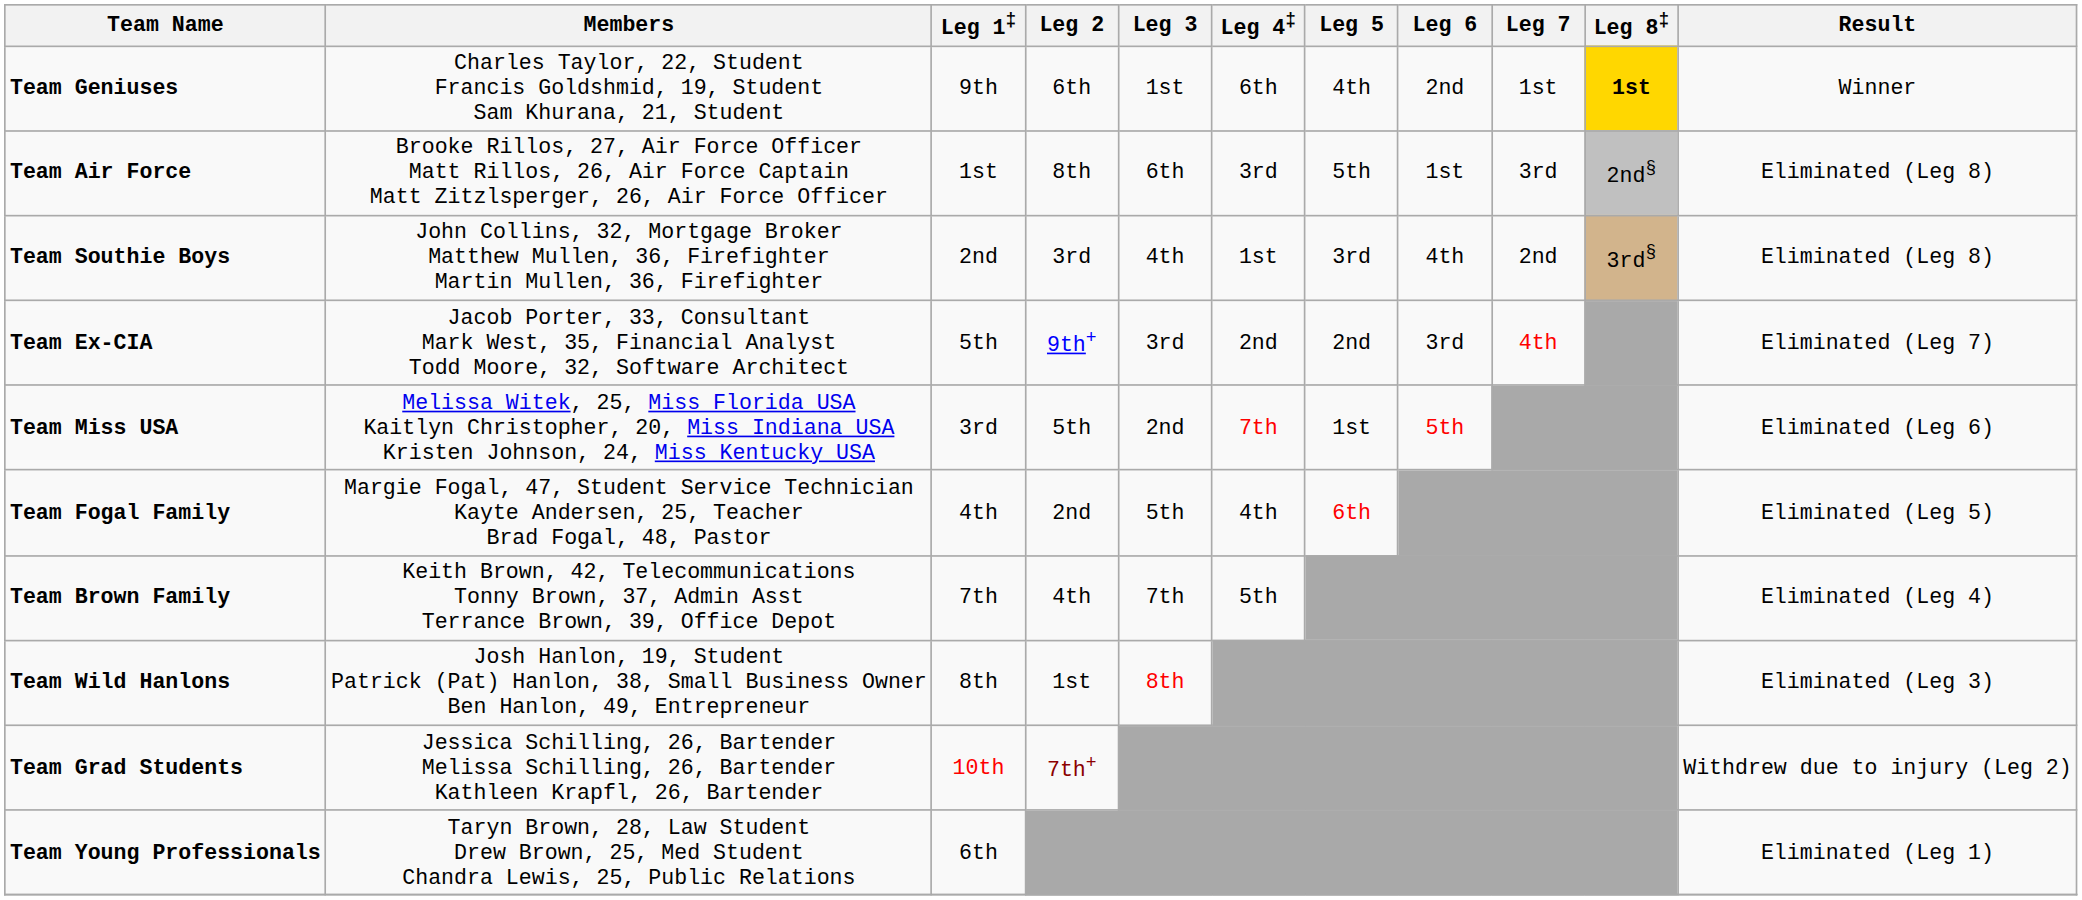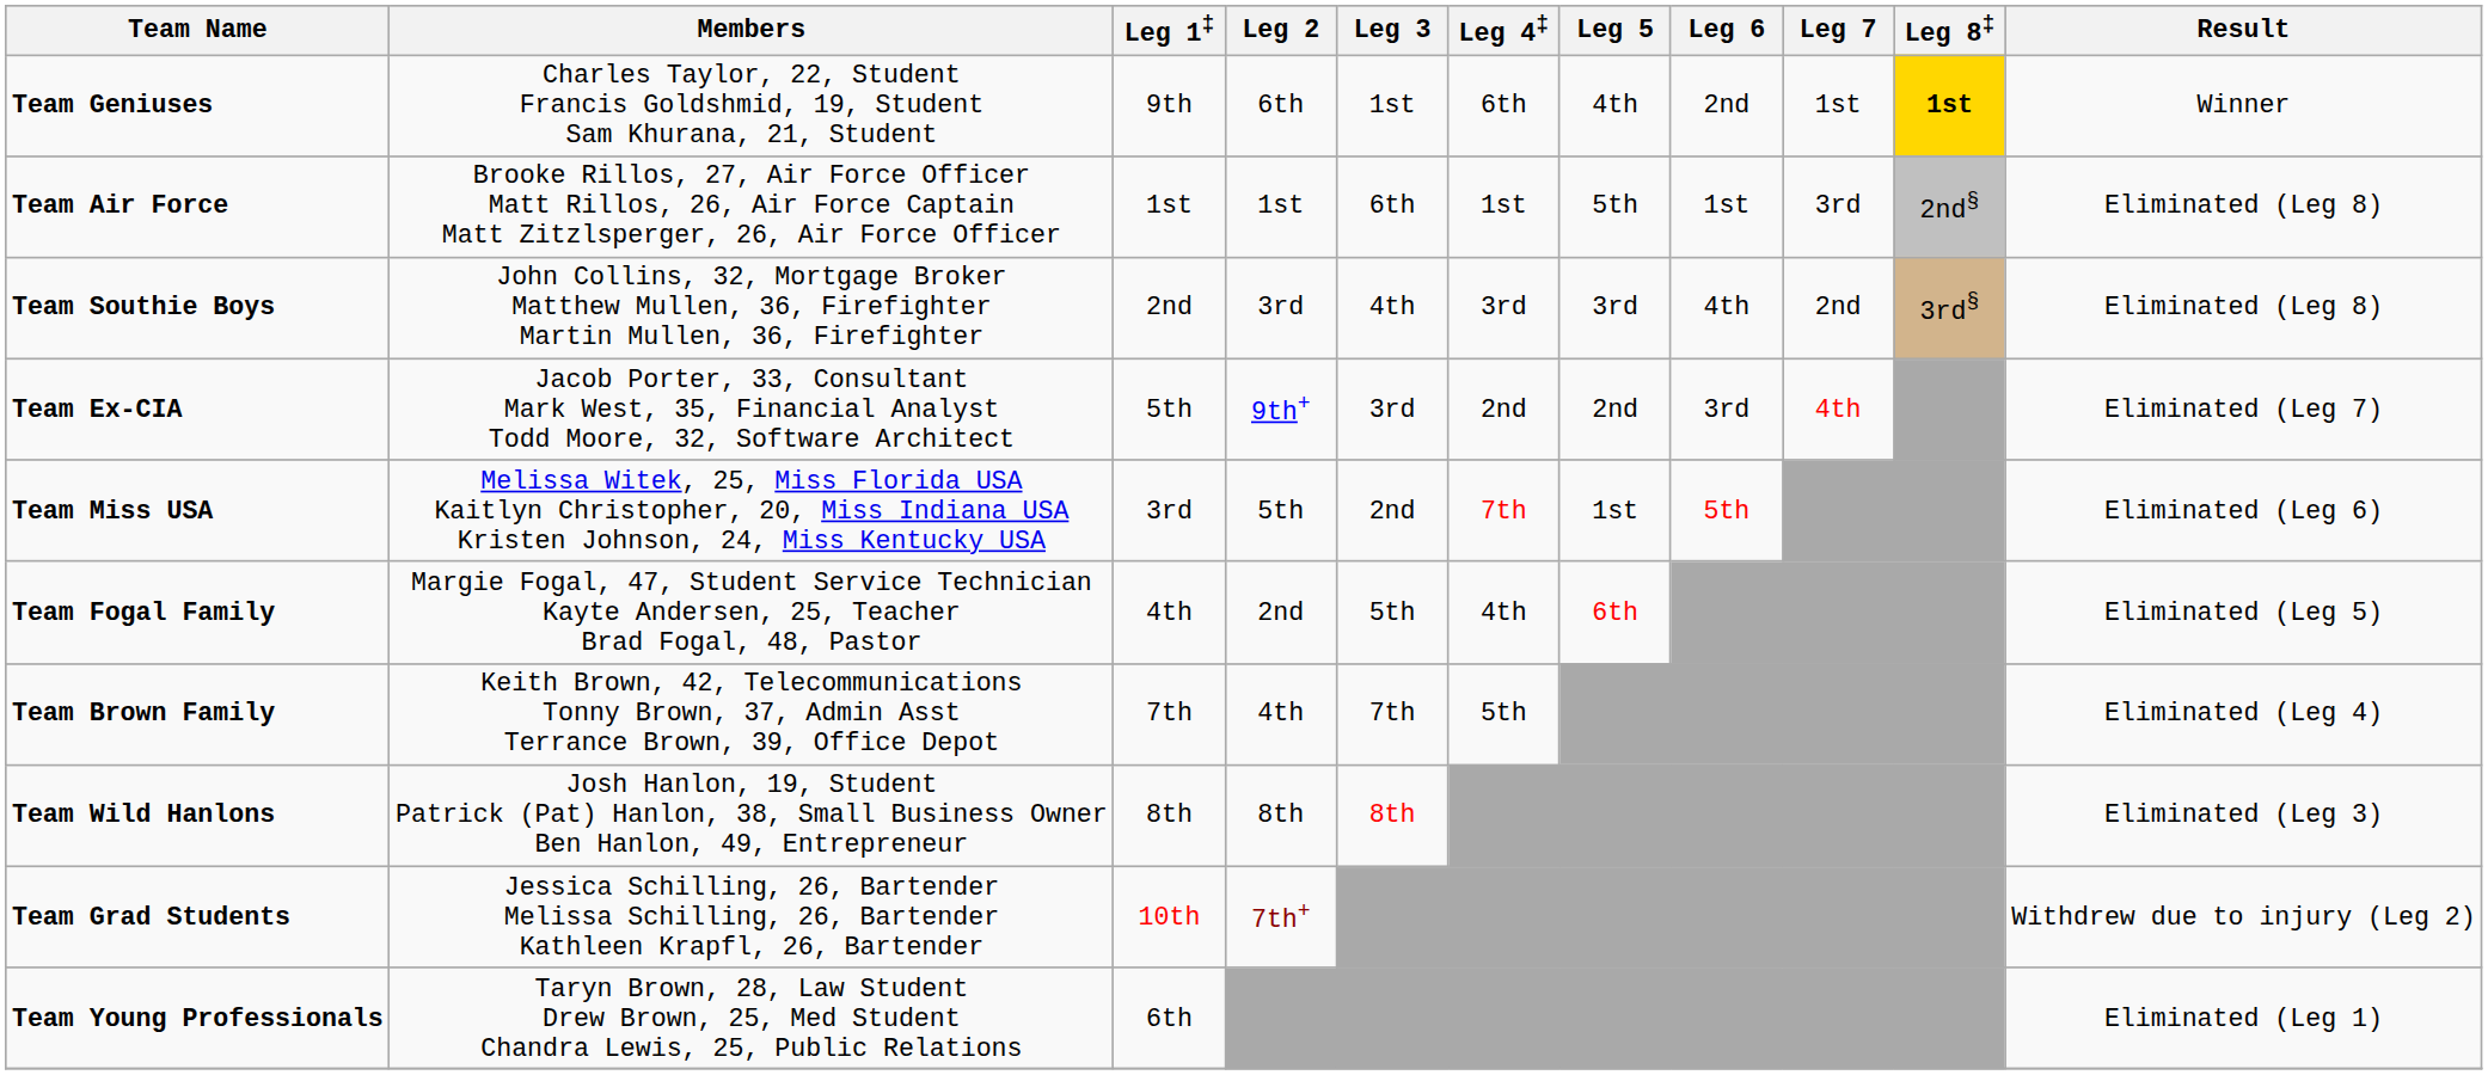 <table class="wikitable" style="text-align: center;">
 <tr>
 <th>Team Name</th>
 <th>Members</th>
 <th style="width: 50px;">Leg 1<span><sup>‡</sup></span></th>
 <th style="width: 50px;">Leg 2</th>
 <th style="width: 50px;">Leg 3</th>
 <th style="width: 50px;">Leg 4<span><sup>‡</sup></span></th>
 <th style="width: 50px;">Leg 5</th>
 <th style="width: 50px;">Leg 6</th>
 <th style="width: 50px;">Leg 7</th>
 <th style="width: 50px;">Leg 8<span><sup>‡</sup></span></th>
 <th>Result</th>
 </tr>
 <tr>
 <td align="left"><strong>Team Geniuses</strong></td>
 <td>Charles Taylor, 22, Student<br>Francis Goldshmid, 19, Student<br>Sam Khurana, 21, Student</td>
 <td>9th</td>
 <td>6th</td>
 <td>1st</td>
 <td>6th</td>
 <td>4th</td>
 <td>2nd</td>
 <td>1st</td>
 <td style="background:gold"><strong>1st</strong></td>
 <td>Winner</td>
 </tr>
 <tr>
 <td align="left"><strong>Team Air Force</strong></td>
 <td>Brooke Rillos, 27, Air Force Officer<br>Matt Rillos, 26, Air Force Captain<br>Matt Zitzlsperger, 26, Air Force Officer</td>
 <td>1st</td>
-<td>8th</td>
+<td>1st</td>
 <td>6th</td>
-<td>3rd</td>
+<td>1st</td>
 <td>5th</td>
 <td>1st</td>
 <td>3rd</td>
 <td style= "background:silver;">2nd<span><sup>§</sup></span></td>
 <td>Eliminated (Leg 8)</td>
 </tr>
 <tr>
 <td align="left"><strong>Team Southie Boys</strong></td>
 <td>John Collins, 32, Mortgage Broker<br>Matthew Mullen, 36, Firefighter<br>Martin Mullen, 36, Firefighter</td>
 <td>2nd</td>
 <td>3rd</td>
 <td>4th</td>
-<td>1st</td>
+<td>3rd</td>
 <td>3rd</td>
 <td>4th</td>
 <td>2nd</td>
 <td style="background:tan;">3rd<span><sup>§</sup></span></td>
 <td>Eliminated (Leg 8)</td>
 </tr>
 <tr>
 <td align="left"><strong>Team Ex-CIA</strong></td>
 <td>Jacob Porter, 33, Consultant<br>Mark West, 35, Financial Analyst<br>Todd Moore, 32, Software Architect</td>
 <td>5th</td>
 <td style="color: blue;"><u>9th</u><sup>+</sup></td>
 <td>3rd</td>
 <td>2nd</td>
 <td>2nd</td>
 <td>3rd</td>
 <td style="color: red;">4th</td>
 <td style="background:darkgray"></td>
 <td>Eliminated (Leg 7)</td>
 </tr>
 <tr>
 <td align="left"><strong>Team Miss USA</strong></td>
 <td><a href='#'>Melissa Witek</a>, 25, <a href='#'>Miss Florida USA</a><br>Kaitlyn Christopher, 20, <a href='#'>Miss Indiana USA</a><br>Kristen Johnson, 24,  <a href='#'>Miss Kentucky USA</a></td>
 <td>3rd</td>
 <td>5th</td>
 <td>2nd</td>
 <td style="color: red;">7th</td>
 <td>1st</td>
 <td style="color: red;">5th</td>
 <td colspan=2 style="background:darkgray"></td>
 <td>Eliminated (Leg 6)</td>
 </tr>
 <tr>
 <td align="left"><strong>Team Fogal Family</strong></td>
 <td>Margie Fogal, 47, Student Service Technician<br>Kayte Andersen, 25, Teacher<br>Brad Fogal, 48, Pastor</td>
 <td>4th</td>
 <td>2nd</td>
 <td>5th</td>
 <td>4th</td>
 <td style="color: red;">6th</td>
 <td colspan=3 style= "background:darkgray"></td>
 <td>Eliminated (Leg 5)</td>
 </tr>
 <tr>
 <td align="left"><strong>Team Brown Family</strong></td>
 <td>Keith Brown, 42, Telecommunications<br>Tonny Brown, 37, Admin Asst<br>Terrance Brown, 39, Office Depot</td>
 <td>7th</td>
 <td>4th</td>
 <td>7th</td>
 <td>5th</td>
 <td colspan=4 style="background:darkgray"></td>
 <td>Eliminated (Leg 4)</td>
 </tr>
 <tr>
 <td align="left"><strong>Team Wild Hanlons</strong></td>
 <td>Josh Hanlon, 19, Student<br>Patrick (Pat) Hanlon, 38, Small Business Owner<br>Ben Hanlon, 49, Entrepreneur</td>
 <td>8th</td>
-<td>1st</td>
+<td>8th</td>
 <td style="color: red;">8th</td>
 <td colspan=5 style="background:darkgray"></td>
 <td>Eliminated (Leg 3)</td>
 </tr>
 <tr>
 <td align="left"><strong>Team Grad Students</strong></td>
 <td>Jessica Schilling, 26, Bartender<br>Melissa Schilling, 26, Bartender<br>Kathleen Krapfl, 26, Bartender</td>
 <td style="color: red;">10th</td>
 <td style="color: darkred;">7th<sup>+</sup></td>
 <td colspan=6 style="background:darkgray"></td>
 <td>Withdrew due to injury (Leg 2)</td>
 </tr>
 <tr>
 <td align="left"><strong>Team Young Professionals</strong></td>
 <td>Taryn Brown, 28, Law Student<br>Drew Brown, 25, Med Student<br>Chandra Lewis, 25, Public Relations</td>
 <td>6th</td>
 <td colspan=7 style="background:darkgray"></td>
 <td>Eliminated (Leg 1)</td>
 </tr>
 <tr>
 </tr>
 </table>
